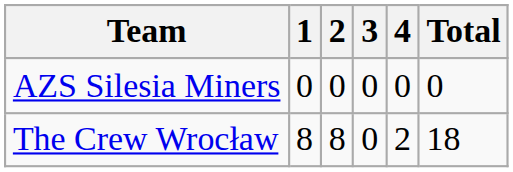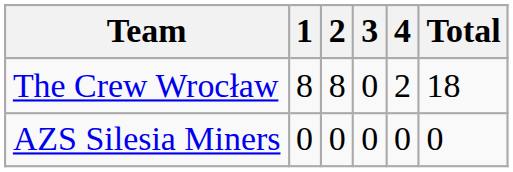 <table class=wikitable>
 <tr>
 <th>Team</th>
 <th>1</th>
 <th>2</th>
 <th>3</th>
 <th>4</th>
 <th>Total</th>
 </tr>
 <tr>
+<td><a href='#'>The Crew Wrocław</a></td>
+<td>8</td>
+<td>8</td>
+<td>0</td>
+<td>2</td>
+<td>18</td>
+</tr>
+<tr>
 <td><a href='#'>AZS Silesia Miners</a></td>
 <td>0</td>
 <td>0</td>
 <td>0</td>
 <td>0</td>
 <td>0</td>
 </tr>
-<tr>
-<td><a href='#'>The Crew Wrocław</a></td>
-<td>8</td>
-<td>8</td>
-<td>0</td>
-<td>2</td>
-<td>18</td>
-</tr>
 </table>
